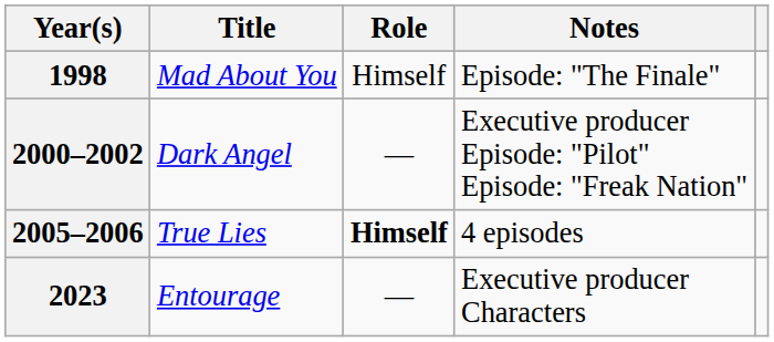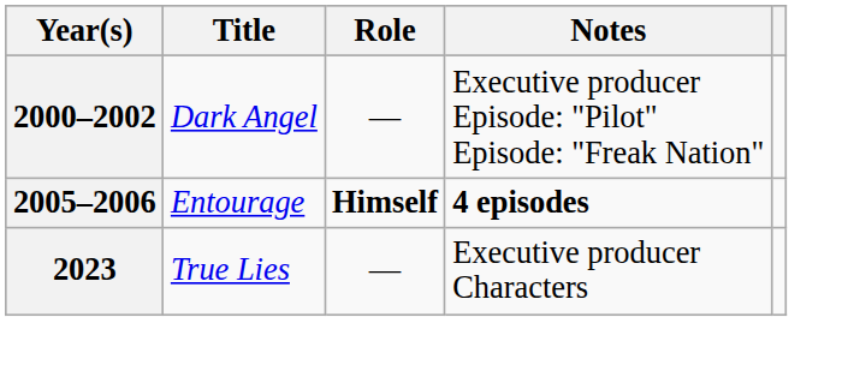 <table class="wikitable plainrowheaders">
 <tr>
 <th scope="col">Year(s)</th>
 <th scope="col">Title</th>
 <th scope="col">Role</th>
 <th scope="col">Notes</th>
 <th scope="col"></th>
-</tr>
-<tr>
-<th scope="row">1998</th>
-<td><em><a href='#'>Mad About You</a></em></td>
-<td align="center">Himself</td>
-<td>Episode: "The Finale"</td>
-<td style="text-align:center;"></td>
 </tr>
 <tr>
 <th scope="row">2000–2002</th>
 <td><em><a href='#'>Dark Angel</a></em></td>
 <td align="center">—</td>
 <td>Executive producer<br> Episode: "Pilot" <br>Episode: "Freak Nation" </td>
 <td style="text-align:center;"></td>
 </tr>
 <tr>
 <th scope="row">2005–2006</th>
-<td><em><a href='#'>True Lies</a></em></td>
+<td><em><a href='#'>Entourage</a></em></td>
 <td align="center"><strong>Himself</strong></td>
-<td>4 episodes</td>
+<td><strong>4 episodes</strong></td>
 <td style="text-align:center;"></td>
 </tr>
 <tr>
 <th scope="row">2023</th>
-<td><em><a href='#'>Entourage</a></em></td>
+<td><em><a href='#'>True Lies</a></em></td>
 <td align="center">—</td>
 <td>Executive producer<br>Characters</td>
 <td style="text-align:center;"></td>
 </tr>
 </table>
